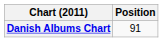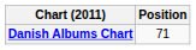 <table class="wikitable plainrowheaders" style="text-align:center">
 <tr>
 <th scope="col">Chart (2011)</th>
 <th scope="col">Position</th>
 </tr>
 <tr>
 <th scope="row"><a href='#'>Danish Albums Chart</a></th>
-<td style="text-align:center;">91</td>
+<td style="text-align:center;">71</td>
 </tr>
 </table>
